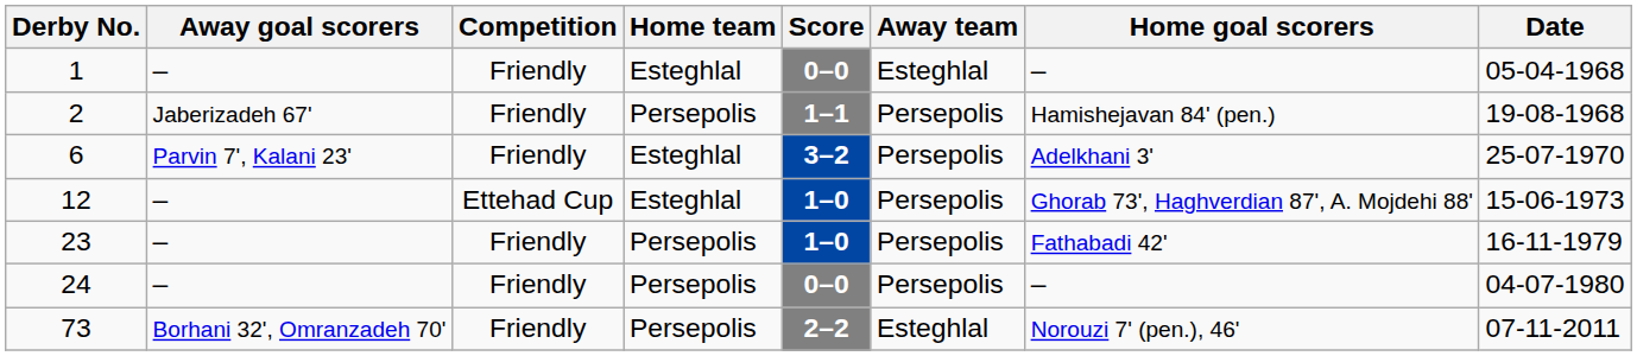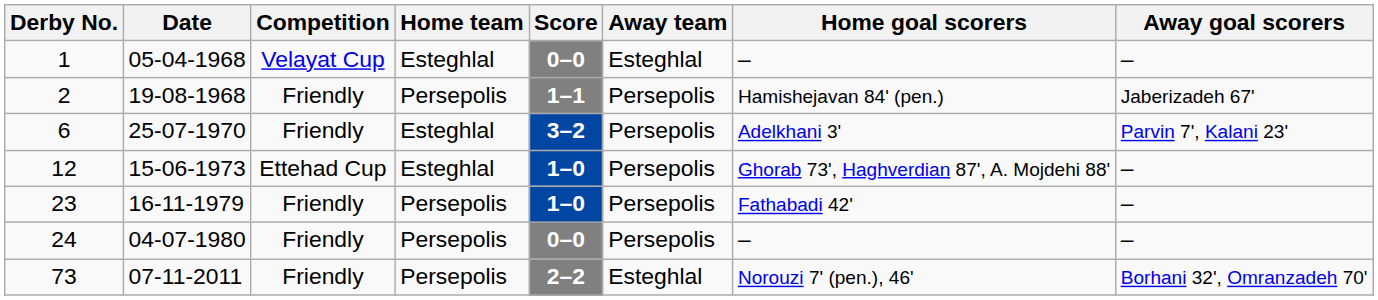 <table class="wikitable" style="text-align: center">
 <tr>
 <th>Derby No.</th>
-<th>Away goal scorers</th>
+<th>Date</th>
 <th>Competition</th>
 <th>Home team</th>
 <th>Score</th>
 <th>Away team</th>
 <th>Home goal scorers</th>
-<th>Date</th>
+<th>Away goal scorers</th>
 </tr>
 <tr>
 <td>1</td>
-<td style="text-align:left">–</td>
-<td>Friendly</td>
+<td style="text-align:left">05-04-1968</td>
+<td><a href='#'>Velayat Cup</a></td>
 <td style="text-align:left">Esteghlal</td>
 <td style="background:#808080; color:white;"><strong>0–0</strong></td>
 <td style="text-align:left">Esteghlal</td>
 <td style="text-align:left">–</td>
-<td style="text-align:left">05-04-1968</td>
+<td style="text-align:left">–</td>
 </tr>
 <tr>
 <td>2</td>
-<td style="text-align:left"><small>Jaberizadeh 67'</small></td>
+<td style="text-align:left">19-08-1968</td>
 <td>Friendly</td>
 <td style="text-align:left">Persepolis</td>
 <td style="background:#808080; color:white;"><strong>1–1</strong></td>
 <td style="text-align:left">Persepolis</td>
 <td style="text-align:left"><small>Hamishejavan 84' (pen.)</small></td>
-<td style="text-align:left">19-08-1968</td>
+<td style="text-align:left"><small>Jaberizadeh 67'</small></td>
 </tr>
 <tr>
 <td>6</td>
-<td style="text-align:left"><small><a href='#'>Parvin</a> 7', <a href='#'>Kalani</a> 23'</small></td>
+<td style="text-align:left">25-07-1970</td>
 <td>Friendly</td>
 <td style="text-align:left">Esteghlal</td>
 <td style="background:#0246a4; color:white;"><strong>3–2</strong></td>
 <td style="text-align:left">Persepolis</td>
 <td style="text-align:left"><small><a href='#'>Adelkhani</a> 3'</small></td>
-<td style="text-align:left">25-07-1970</td>
+<td style="text-align:left"><small><a href='#'>Parvin</a> 7', <a href='#'>Kalani</a> 23'</small></td>
 </tr>
 <tr>
 <td>12</td>
-<td style="text-align:left">–</td>
+<td style="text-align:left">15-06-1973</td>
 <td>Ettehad Cup</td>
 <td style="text-align:left">Esteghlal</td>
 <td style="background:#0246a4; color:white;"><strong>1–0</strong></td>
 <td style="text-align:left">Persepolis</td>
 <td style="text-align:left"><small><a href='#'>Ghorab</a> 73', <a href='#'>Haghverdian</a> 87', A. Mojdehi 88'</small></td>
-<td style="text-align:left">15-06-1973</td>
+<td style="text-align:left">–</td>
 </tr>
 <tr>
 <td>23</td>
-<td style="text-align:left">–</td>
+<td style="text-align:left">16-11-1979</td>
 <td>Friendly</td>
 <td style="text-align:left">Persepolis</td>
 <td style="background:#0246a4; color:white;"><strong>1–0</strong></td>
 <td style="text-align:left">Persepolis</td>
 <td style="text-align:left"><small><a href='#'>Fathabadi</a> 42'</small></td>
-<td style="text-align:left">16-11-1979</td>
+<td style="text-align:left">–</td>
 </tr>
 <tr>
 <td>24</td>
-<td style="text-align:left">–</td>
+<td style="text-align:left">04-07-1980</td>
 <td>Friendly</td>
 <td style="text-align:left">Persepolis</td>
 <td style="background:#808080; color:white;"><strong>0–0</strong></td>
 <td style="text-align:left">Persepolis</td>
 <td style="text-align:left">–</td>
-<td style="text-align:left">04-07-1980</td>
+<td style="text-align:left">–</td>
 </tr>
 <tr>
 <td>73</td>
-<td style="text-align:left"><small><a href='#'>Borhani</a> 32', <a href='#'>Omranzadeh</a> 70'</small></td>
+<td style="text-align:left">07-11-2011</td>
 <td>Friendly</td>
 <td style="text-align:left">Persepolis</td>
 <td style="background:#808080; color:white;"><strong>2–2</strong></td>
 <td style="text-align:left">Esteghlal</td>
 <td style="text-align:left"><small><a href='#'>Norouzi</a> 7' (pen.), 46'</small></td>
-<td style="text-align:left">07-11-2011</td>
+<td style="text-align:left"><small><a href='#'>Borhani</a> 32', <a href='#'>Omranzadeh</a> 70'</small></td>
 </tr>
 </table>
